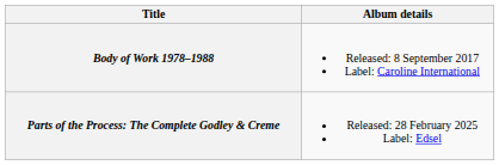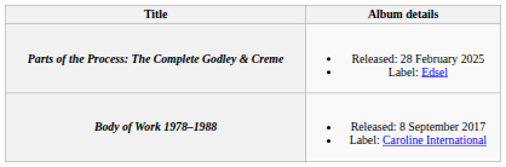 <table class="wikitable plainrowheaders" style="text-align:center;">
 <tr>
 <th scope="col" style="width:25em;">Title</th>
 <th scope="col" style="width:16em;">Album details</th>
 </tr>
 <tr>
+<th scope="row"><em>Parts of the Process: The Complete Godley & Creme</em></th>
+<td><br><ul><li>Released: 28 February 2025</li><li>Label: <a href='#'>Edsel</a></li></ul></td>
+</tr>
+<tr>
 <th scope="row"><em>Body of Work 1978–1988</em></th>
 <td><br><ul><li>Released: 8 September 2017</li><li>Label: <a href='#'>Caroline International</a></li></ul></td>
 </tr>
-<tr>
-<th scope="row"><em>Parts of the Process: The Complete Godley & Creme</em></th>
-<td><br><ul><li>Released: 28 February 2025</li><li>Label: <a href='#'>Edsel</a></li></ul></td>
-</tr>
 </table>
